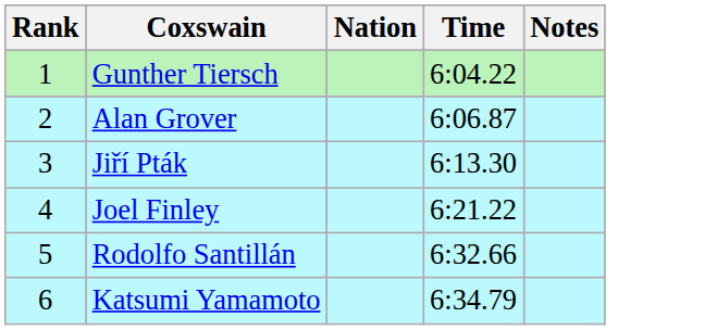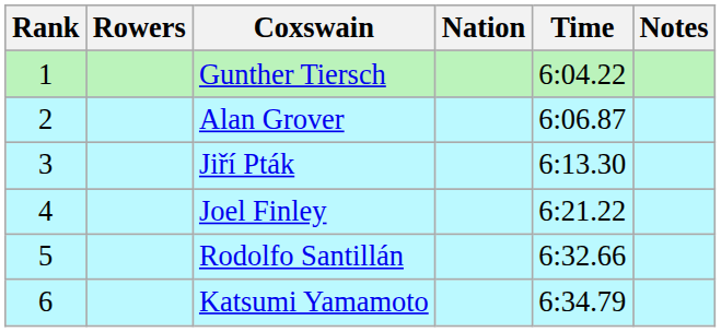 <table class="wikitable sortable" style="text-align:center">
 <tr>
 <th>Rank</th>
+<th>Rowers</th>
 <th>Coxswain</th>
 <th>Nation</th>
 <th>Time</th>
 <th>Notes</th>
 </tr>
 <tr bgcolor=bbf3bb>
 <td>1</td>
+<td align=left></td>
 <td align=left><a href='#'>Gunther Tiersch</a></td>
 <td align=left></td>
 <td>6:04.22</td>
 <td></td>
 </tr>
 <tr bgcolor=bbf9ff>
 <td>2</td>
+<td align=left></td>
 <td align=left><a href='#'>Alan Grover</a></td>
 <td align=left></td>
 <td>6:06.87</td>
 <td></td>
 </tr>
 <tr bgcolor=bbf9ff>
 <td>3</td>
+<td align=left></td>
 <td align=left><a href='#'>Jiří Pták</a></td>
 <td align=left></td>
 <td>6:13.30</td>
 <td></td>
 </tr>
 <tr bgcolor=bbf9ff>
 <td>4</td>
+<td align=left></td>
 <td align=left><a href='#'>Joel Finley</a></td>
 <td align=left></td>
 <td>6:21.22</td>
 <td></td>
 </tr>
 <tr bgcolor=bbf9ff>
 <td>5</td>
+<td align=left></td>
 <td align=left><a href='#'>Rodolfo Santillán</a></td>
 <td align=left></td>
 <td>6:32.66</td>
 <td></td>
 </tr>
 <tr bgcolor=bbf9ff>
 <td>6</td>
+<td align=left></td>
 <td align=left><a href='#'>Katsumi Yamamoto</a></td>
 <td align=left></td>
 <td>6:34.79</td>
 <td></td>
 </tr>
 </table>
